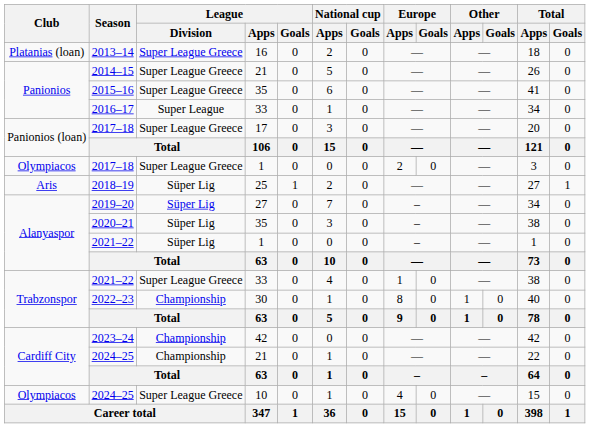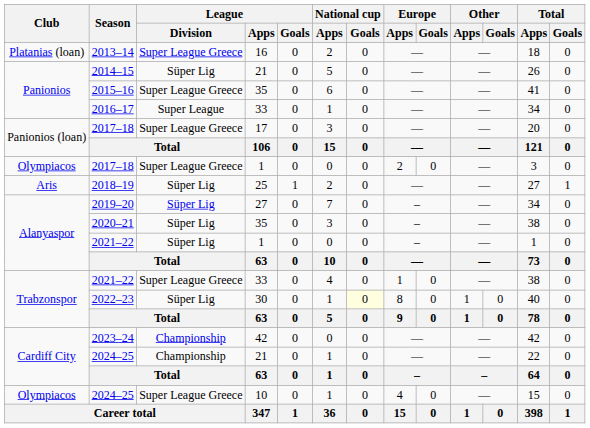 <table class="wikitable" style="font-size:100%; text-align: center">
 <tr>
 <th rowspan=2>Club</th>
 <th rowspan=2>Season</th>
 <th colspan=3>League</th>
 <th colspan=2>National cup</th>
 <th colspan=2>Europe</th>
 <th colspan=2>Other</th>
 <th colspan=2>Total</th>
 </tr>
 <tr>
 <th>Division</th>
 <th>Apps</th>
 <th>Goals</th>
 <th>Apps</th>
 <th>Goals</th>
 <th>Apps</th>
 <th>Goals</th>
 <th>Apps</th>
 <th>Goals</th>
 <th>Apps</th>
 <th>Goals</th>
 </tr>
 <tr>
 <td><a href='#'>Platanias</a> (loan)</td>
 <td><a href='#'>2013–14</a></td>
 <td><a href='#'>Super League Greece</a></td>
 <td>16</td>
 <td>0</td>
 <td>2</td>
 <td>0</td>
 <td colspan="2">—</td>
 <td colspan="2">—</td>
 <td>18</td>
 <td>0</td>
 </tr>
 <tr>
 <td rowspan=3><a href='#'>Panionios</a></td>
 <td><a href='#'>2014–15</a></td>
-<td>Super League Greece</td>
+<td>Süper Lig</td>
 <td>21</td>
 <td>0</td>
 <td>5</td>
 <td>0</td>
 <td colspan="2">—</td>
 <td colspan="2">—</td>
 <td>26</td>
 <td>0</td>
 </tr>
 <tr>
 <td><a href='#'>2015–16</a></td>
 <td>Super League Greece</td>
 <td>35</td>
 <td>0</td>
 <td>6</td>
 <td>0</td>
 <td colspan="2">—</td>
 <td colspan="2">—</td>
 <td>41</td>
 <td>0</td>
 </tr>
 <tr>
 <td><a href='#'>2016–17</a></td>
 <td>Super League</td>
 <td>33</td>
 <td>0</td>
 <td>1</td>
 <td>0</td>
 <td colspan="2">—</td>
 <td colspan="2">—</td>
 <td>34</td>
 <td>0</td>
 </tr>
 <tr>
 <td rowspan="2">Panionios (loan)</td>
 <td><a href='#'>2017–18</a></td>
 <td>Super League Greece</td>
 <td>17</td>
 <td>0</td>
 <td>3</td>
 <td>0</td>
 <td colspan="2">—</td>
 <td colspan="2">—</td>
 <td>20</td>
 <td>0</td>
 </tr>
 <tr>
 <th colspan="2">Total</th>
 <th>106</th>
 <th>0</th>
 <th>15</th>
 <th>0</th>
 <th colspan="2">—</th>
 <th colspan="2">—</th>
 <th>121</th>
 <th>0</th>
 </tr>
 <tr>
 <td><a href='#'>Olympiacos</a></td>
 <td><a href='#'>2017–18</a></td>
 <td>Super League Greece</td>
 <td>1</td>
 <td>0</td>
 <td>0</td>
 <td>0</td>
 <td>2</td>
 <td>0</td>
 <td colspan="2">—</td>
 <td>3</td>
 <td>0</td>
 </tr>
 <tr>
 <td><a href='#'>Aris</a></td>
 <td><a href='#'>2018–19</a></td>
 <td>Süper Lig</td>
 <td>25</td>
 <td>1</td>
 <td>2</td>
 <td>0</td>
 <td colspan="2">—</td>
 <td colspan="2">—</td>
 <td>27</td>
 <td>1</td>
 </tr>
 <tr>
 <td rowspan=4><a href='#'>Alanyaspor</a></td>
 <td><a href='#'>2019–20</a></td>
 <td><a href='#'>Süper Lig</a></td>
 <td>27</td>
 <td>0</td>
 <td>7</td>
 <td>0</td>
 <td colspan="2">–</td>
 <td colspan="2">—</td>
 <td>34</td>
 <td>0</td>
 </tr>
 <tr>
 <td><a href='#'>2020–21</a></td>
 <td>Süper Lig</td>
 <td>35</td>
 <td>0</td>
 <td>3</td>
 <td>0</td>
 <td colspan="2">–</td>
 <td colspan="2">—</td>
 <td>38</td>
 <td>0</td>
 </tr>
 <tr>
 <td><a href='#'>2021–22</a></td>
 <td>Süper Lig</td>
 <td>1</td>
 <td>0</td>
 <td>0</td>
 <td>0</td>
 <td colspan="2">–</td>
 <td colspan="2">—</td>
 <td>1</td>
 <td>0</td>
 </tr>
 <tr>
 <th colspan="2">Total</th>
 <th>63</th>
 <th>0</th>
 <th>10</th>
 <th>0</th>
 <th colspan="2">—</th>
 <th colspan="2">—</th>
 <th>73</th>
 <th>0</th>
 </tr>
 <tr>
 <td rowspan="3"><a href='#'>Trabzonspor</a></td>
 <td><a href='#'>2021–22</a></td>
 <td>Super League Greece</td>
 <td>33</td>
 <td>0</td>
 <td>4</td>
 <td>0</td>
 <td>1</td>
 <td>0</td>
 <td colspan="2">—</td>
 <td>38</td>
 <td>0</td>
 </tr>
 <tr>
 <td><a href='#'>2022–23</a></td>
-<td><a href='#'>Championship</a></td>
+<td>Süper Lig</td>
 <td>30</td>
 <td>0</td>
 <td>1</td>
-<td>0</td>
+<td style="background: lightyellow;">0</td>
 <td>8</td>
 <td>0</td>
 <td>1</td>
 <td>0</td>
 <td>40</td>
 <td>0</td>
 </tr>
 <tr>
 <th colspan="2">Total</th>
 <th>63</th>
 <th>0</th>
 <th>5</th>
 <th>0</th>
 <th>9</th>
 <th>0</th>
 <th>1</th>
 <th>0</th>
 <th>78</th>
 <th>0</th>
 </tr>
 <tr>
 <td rowspan="3"><a href='#'>Cardiff City</a></td>
 <td><a href='#'>2023–24</a></td>
 <td><a href='#'>Championship</a></td>
 <td>42</td>
 <td>0</td>
 <td>0</td>
 <td>0</td>
 <td colspan="2">—</td>
 <td colspan="2">—</td>
 <td>42</td>
 <td>0</td>
 </tr>
 <tr>
 <td><a href='#'>2024–25</a></td>
 <td>Championship</td>
 <td>21</td>
 <td>0</td>
 <td>1</td>
 <td>0</td>
 <td colspan="2">—</td>
 <td colspan="2">—</td>
 <td>22</td>
 <td>0</td>
 </tr>
 <tr>
 <th colspan="2">Total</th>
 <th>63</th>
 <th>0</th>
 <th>1</th>
 <th>0</th>
 <th colspan="2">–</th>
 <th colspan="2">–</th>
 <th>64</th>
 <th>0</th>
 </tr>
 <tr>
 <td><a href='#'>Olympiacos</a></td>
 <td><a href='#'>2024–25</a></td>
 <td>Super League Greece</td>
 <td>10</td>
 <td>0</td>
 <td>1</td>
 <td>0</td>
 <td>4</td>
 <td>0</td>
 <td colspan="2">—</td>
 <td>15</td>
 <td>0</td>
 </tr>
 <tr>
 <th colspan="3">Career total</th>
 <th>347</th>
 <th>1</th>
 <th>36</th>
 <th>0</th>
 <th>15</th>
 <th>0</th>
 <th>1</th>
 <th>0</th>
 <th>398</th>
 <th>1</th>
 </tr>
 </table>
